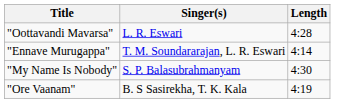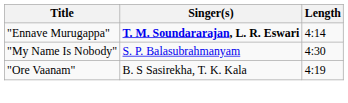 <table class="wikitable">
 <tr>
 <th>Title</th>
 <th>Singer(s)</th>
 <th>Length</th>
 </tr>
 <tr>
-<td>"Oottavandi Mavarsa"</td>
-<td><a href='#'>L. R. Eswari</a></td>
-<td>4:28</td>
-</tr>
-<tr>
 <td>"Ennave Murugappa"</td>
-<td><a href='#'>T. M. Soundararajan</a>, L. R. Eswari</td>
+<td><strong><a href='#'>T. M. Soundararajan</a>, L. R. Eswari</strong></td>
 <td>4:14</td>
 </tr>
 <tr>
 <td>"My Name Is Nobody"</td>
 <td><a href='#'>S. P. Balasubrahmanyam</a></td>
 <td>4:30</td>
 </tr>
 <tr>
 <td>"Ore Vaanam"</td>
 <td>B. S Sasirekha, T. K. Kala</td>
 <td>4:19</td>
 </tr>
 </table>
